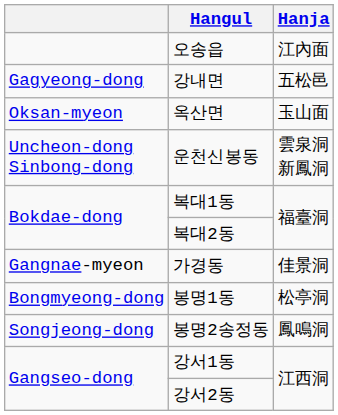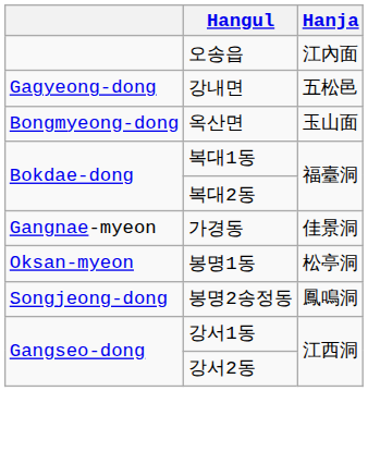 <table class="wikitable">
 <tr>
 <th></th>
 <th><a href='#'>Hangul</a></th>
 <th><a href='#'>Hanja</a></th>
 </tr>
 <tr>
 <td></td>
 <td>오송읍</td>
 <td>江內面</td>
 </tr>
 <tr>
 <td><a href='#'>Gagyeong-dong</a></td>
 <td>강내면</td>
 <td>五松邑</td>
 </tr>
 <tr>
-<td><a href='#'>Oksan-myeon</a></td>
+<td><a href='#'>Bongmyeong-dong</a></td>
 <td>옥산면</td>
 <td>玉山面</td>
-</tr>
-<tr>
-<td><a href='#'>Uncheon-dong</a><br><a href='#'>Sinbong-dong</a></td>
-<td>운천신봉동</td>
-<td>雲泉洞<br>新鳳洞</td>
 </tr>
 <tr>
 <td rowspan=2><a href='#'>Bokdae-dong</a></td>
 <td>복대1동</td>
 <td rowspan=2>福臺洞</td>
 </tr>
 <tr>
 <td>복대2동</td>
 </tr>
 <tr>
 <td><a href='#'>Gangnae</a>-myeon</td>
 <td>가경동</td>
 <td>佳景洞</td>
 </tr>
 <tr>
-<td><a href='#'>Bongmyeong-dong</a></td>
+<td><a href='#'>Oksan-myeon</a></td>
 <td>봉명1동</td>
 <td>松亭洞</td>
 </tr>
 <tr>
 <td><a href='#'>Songjeong-dong</a></td>
 <td>봉명2송정동</td>
 <td>鳳鳴洞</td>
 </tr>
 <tr>
 <td rowspan=2><a href='#'>Gangseo-dong</a></td>
 <td>강서1동</td>
 <td rowspan=2>江西洞</td>
 </tr>
 <tr>
 <td>강서2동</td>
 </tr>
 </table>
